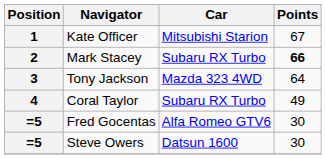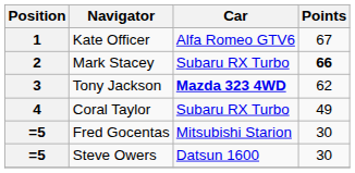 <table class="wikitable" border="1">
 <tr>
 <th>Position</th>
 <th>Navigator</th>
 <th>Car</th>
 <th>Points</th>
 </tr>
 <tr>
 <th>1</th>
 <td>Kate Officer</td>
-<td><a href='#'>Mitsubishi Starion</a></td>
+<td><a href='#'>Alfa Romeo GTV6</a></td>
 <td align="center">67</td>
 </tr>
 <tr>
 <th>2</th>
 <td>Mark Stacey</td>
 <td><a href='#'>Subaru RX Turbo</a></td>
 <td align="center"><strong>66</strong></td>
 </tr>
 <tr>
 <th>3</th>
 <td>Tony Jackson</td>
-<td><a href='#'>Mazda 323 4WD</a></td>
-<td align="center">64</td>
+<td><strong><a href='#'>Mazda 323 4WD</a></strong></td>
+<td align="center">62</td>
 </tr>
 <tr>
 <th>4</th>
 <td>Coral Taylor</td>
 <td><a href='#'>Subaru RX Turbo</a></td>
 <td align="center">49</td>
 </tr>
 <tr>
 <th>=5</th>
 <td>Fred Gocentas</td>
-<td><a href='#'>Alfa Romeo GTV6</a></td>
+<td><a href='#'>Mitsubishi Starion</a></td>
 <td align="center">30</td>
 </tr>
 <tr>
 <th>=5</th>
 <td>Steve Owers</td>
 <td><a href='#'>Datsun 1600</a></td>
 <td align="center">30</td>
 </tr>
 <tr>
 </tr>
 </table>
